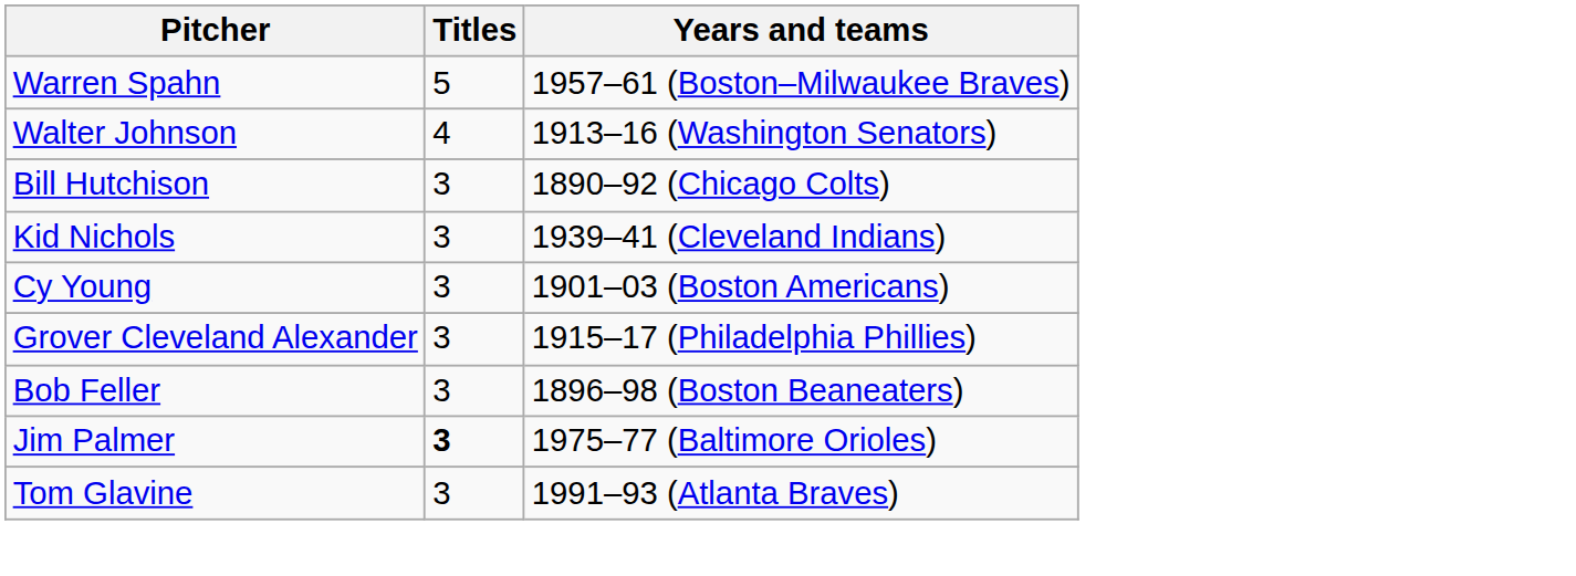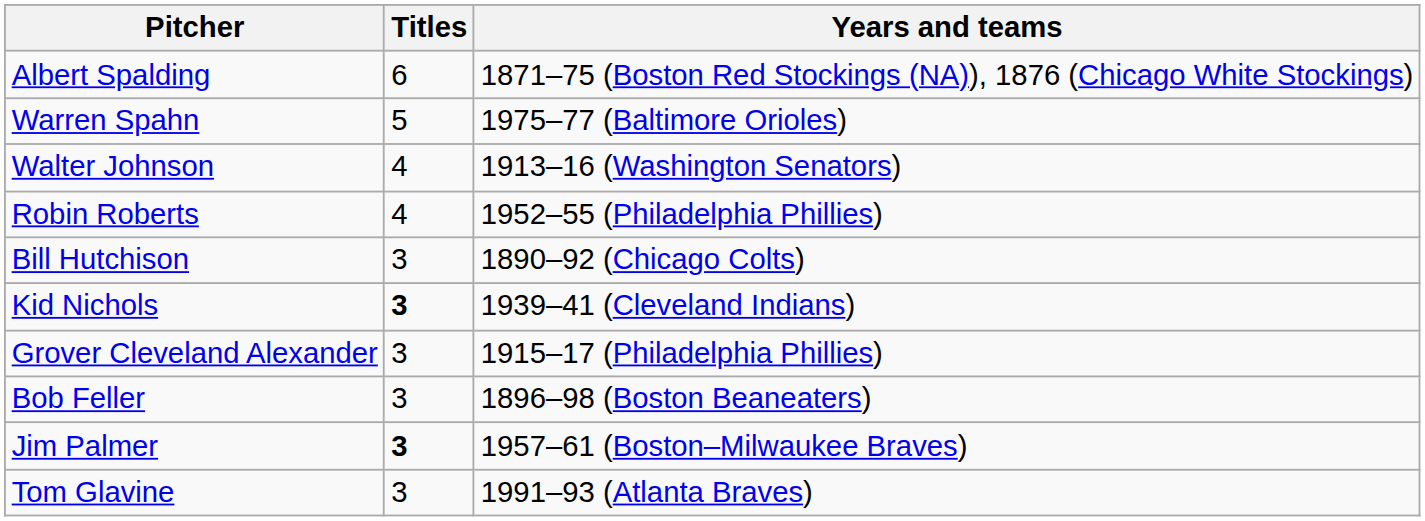 <table class="wikitable">
 <tr>
 <th>Pitcher</th>
 <th>Titles</th>
 <th>Years and teams</th>
 </tr>
 <tr>
+<td><a href='#'>Albert Spalding</a></td>
+<td>6</td>
+<td>1871–75 (<a href='#'>Boston Red Stockings (NA)</a>), 1876 (<a href='#'>Chicago White Stockings</a>)</td>
+</tr>
+<tr>
 <td><a href='#'>Warren Spahn</a></td>
 <td>5</td>
-<td>1957–61 (<a href='#'>Boston–Milwaukee Braves</a>)</td>
+<td>1975–77 (<a href='#'>Baltimore Orioles</a>)</td>
 </tr>
 <tr>
 <td><a href='#'>Walter Johnson</a></td>
 <td>4</td>
 <td>1913–16 (<a href='#'>Washington Senators</a>)</td>
+</tr>
+<tr>
+<td><a href='#'>Robin Roberts</a></td>
+<td>4</td>
+<td>1952–55 (<a href='#'>Philadelphia Phillies</a>)</td>
 </tr>
 <tr>
 <td><a href='#'>Bill Hutchison</a></td>
 <td>3</td>
 <td>1890–92 (<a href='#'>Chicago Colts</a>)</td>
 </tr>
 <tr>
 <td><a href='#'>Kid Nichols</a></td>
-<td>3</td>
+<td><strong>3</strong></td>
 <td>1939–41 (<a href='#'>Cleveland Indians</a>)</td>
-</tr>
-<tr>
-<td><a href='#'>Cy Young</a></td>
-<td>3</td>
-<td>1901–03 (<a href='#'>Boston Americans</a>)</td>
 </tr>
 <tr>
 <td><a href='#'>Grover Cleveland Alexander</a></td>
 <td>3</td>
 <td>1915–17 (<a href='#'>Philadelphia Phillies</a>)</td>
 </tr>
 <tr>
 <td><a href='#'>Bob Feller</a></td>
 <td>3</td>
 <td>1896–98 (<a href='#'>Boston Beaneaters</a>)</td>
 </tr>
 <tr>
 <td><a href='#'>Jim Palmer</a></td>
 <td><strong>3</strong></td>
-<td>1975–77 (<a href='#'>Baltimore Orioles</a>)</td>
+<td>1957–61 (<a href='#'>Boston–Milwaukee Braves</a>)</td>
 </tr>
 <tr>
 <td><a href='#'>Tom Glavine</a></td>
 <td>3</td>
 <td>1991–93 (<a href='#'>Atlanta Braves</a>)</td>
 </tr>
 </table>
